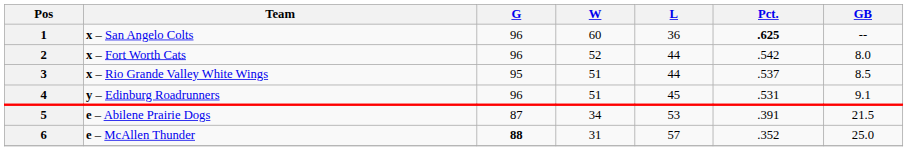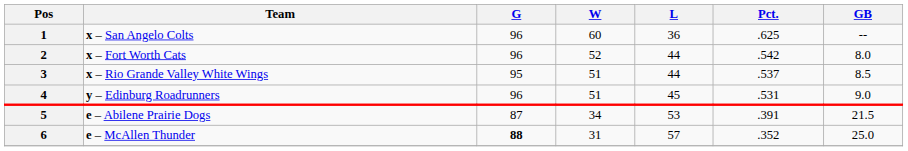 <table class="wikitable plainrowheaders" width="90%" style="text-align:center;">
 <tr>
 <th scope="col" width="5%">Pos</th>
 <th scope="col" width="25%">Team</th>
 <th scope="col" width="5%"><a href='#'>G</a></th>
 <th scope="col" width="5%"><a href='#'>W</a></th>
 <th scope="col" width="5%"><a href='#'>L</a></th>
 <th scope="col" width="7%"><a href='#'>Pct.</a></th>
 <th scope="col" width="5%"><a href='#'>GB</a></th>
 </tr>
 <tr>
 <th>1</th>
 <td style="text-align:left;"><strong>x</strong> – <a href='#'>San Angelo Colts</a></td>
 <td>96</td>
 <td>60</td>
 <td>36</td>
-<td><strong>.625</strong></td>
+<td>.625</td>
 <td>--</td>
 </tr>
 <tr>
 <th>2</th>
 <td style="text-align:left;"><strong>x</strong> – <a href='#'>Fort Worth Cats</a></td>
 <td>96</td>
 <td>52</td>
 <td>44</td>
 <td>.542</td>
 <td>8.0</td>
 </tr>
 <tr>
 <th>3</th>
 <td style="text-align:left;"><strong>x</strong> – <a href='#'>Rio Grande Valley White Wings</a></td>
 <td>95</td>
 <td>51</td>
 <td>44</td>
 <td>.537</td>
 <td>8.5</td>
 </tr>
 <tr>
 <th>4</th>
 <td style="text-align:left;"><strong>y</strong> – <a href='#'>Edinburg Roadrunners</a></td>
 <td>96</td>
 <td>51</td>
 <td>45</td>
 <td>.531</td>
-<td>9.1</td>
+<td>9.0</td>
 </tr>
 <tr>
 </tr>
 <tr |- style="border-top:3px solid red;">
 <th>5</th>
 <td style="text-align:left;"><strong>e</strong> – <a href='#'>Abilene Prairie Dogs</a></td>
 <td>87</td>
 <td>34</td>
 <td>53</td>
 <td>.391</td>
 <td>21.5</td>
 </tr>
 <tr>
 <th>6</th>
 <td style="text-align:left;"><strong>e</strong> – <a href='#'>McAllen Thunder</a></td>
 <td><strong>88</strong></td>
 <td>31</td>
 <td>57</td>
 <td>.352</td>
 <td>25.0</td>
 </tr>
 <tr>
 </tr>
 </table>
